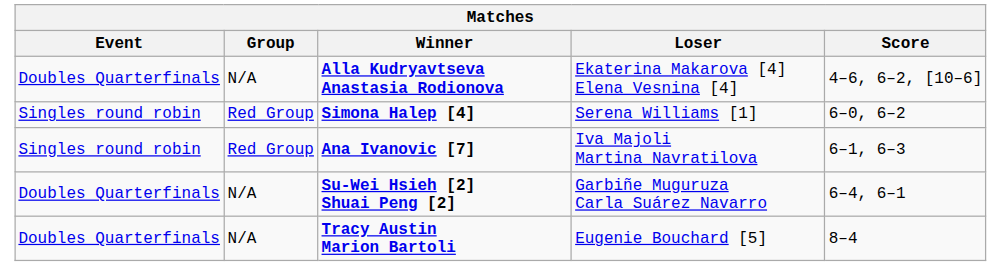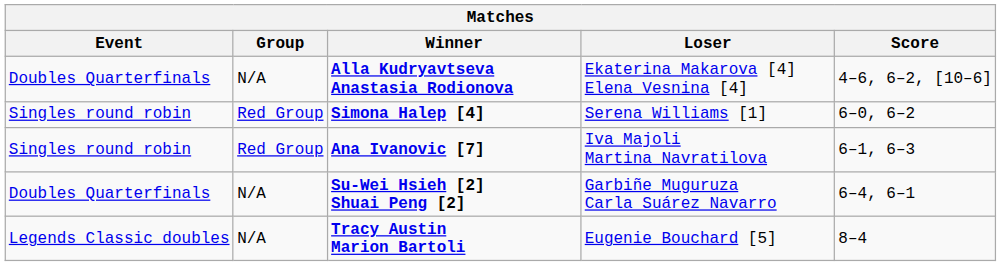 <table class="wikitable collapsible uncollapsed" style="margin:1em auto;">
 <tr>
 <th colspan=5>Matches</th>
 </tr>
 <tr>
 <th>Event</th>
 <th>Group</th>
 <th width=200>Winner</th>
 <th width=200>Loser</th>
 <th>Score</th>
 </tr>
 <tr align=left>
 <td><a href='#'>Doubles Quarterfinals</a></td>
 <td>N/A</td>
 <td> <strong><a href='#'>Alla Kudryavtseva</a> <br>  <a href='#'>Anastasia Rodionova</a></strong></td>
 <td> <a href='#'>Ekaterina Makarova</a> [4] <br>  <a href='#'>Elena Vesnina</a> [4]</td>
 <td>4–6, 6–2, [10–6]</td>
 </tr>
 <tr align=left>
 <td><a href='#'>Singles round robin</a></td>
 <td><a href='#'>Red Group</a></td>
 <td><strong> <a href='#'>Simona Halep</a> [4]</strong></td>
 <td> <a href='#'>Serena Williams</a> [1]</td>
 <td>6–0, 6–2</td>
 </tr>
 <tr align=left>
 <td><a href='#'>Singles round robin</a></td>
 <td><a href='#'>Red Group</a></td>
 <td><strong> <a href='#'>Ana Ivanovic</a> [7]</strong></td>
 <td> <a href='#'>Iva Majoli</a> <br>  <a href='#'>Martina Navratilova</a></td>
 <td>6–1, 6–3</td>
 </tr>
 <tr align=left>
 <td><a href='#'>Doubles Quarterfinals</a></td>
 <td>N/A</td>
 <td><strong> <a href='#'>Su-Wei Hsieh</a> [2] <br>  <a href='#'>Shuai Peng</a> [2]</strong></td>
 <td> <a href='#'>Garbiñe Muguruza</a> <br>  <a href='#'>Carla Suárez Navarro</a></td>
 <td>6–4, 6–1</td>
 </tr>
 <tr align=left>
-<td><a href='#'>Doubles Quarterfinals</a></td>
+<td><a href='#'>Legends Classic doubles</a></td>
 <td>N/A</td>
 <td> <strong><a href='#'>Tracy Austin</a> <br>  <a href='#'>Marion Bartoli</a></strong></td>
 <td> <a href='#'>Eugenie Bouchard</a> [5]</td>
 <td>8–4</td>
 </tr>
 </table>
